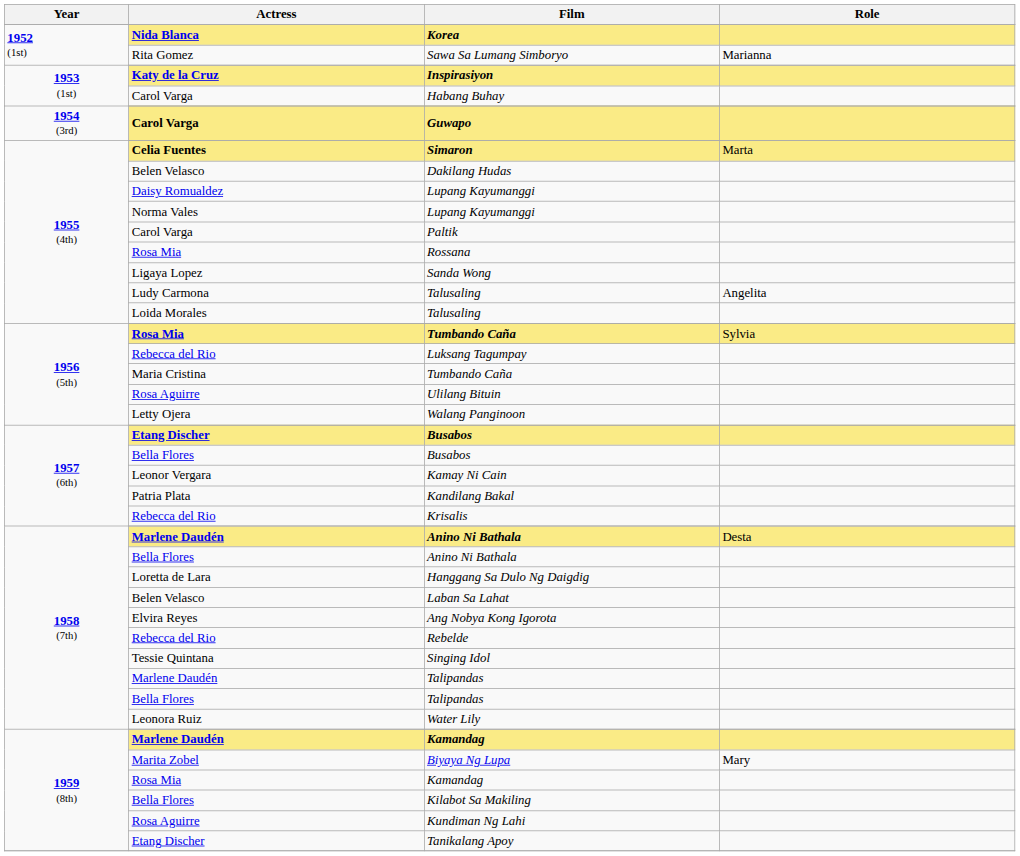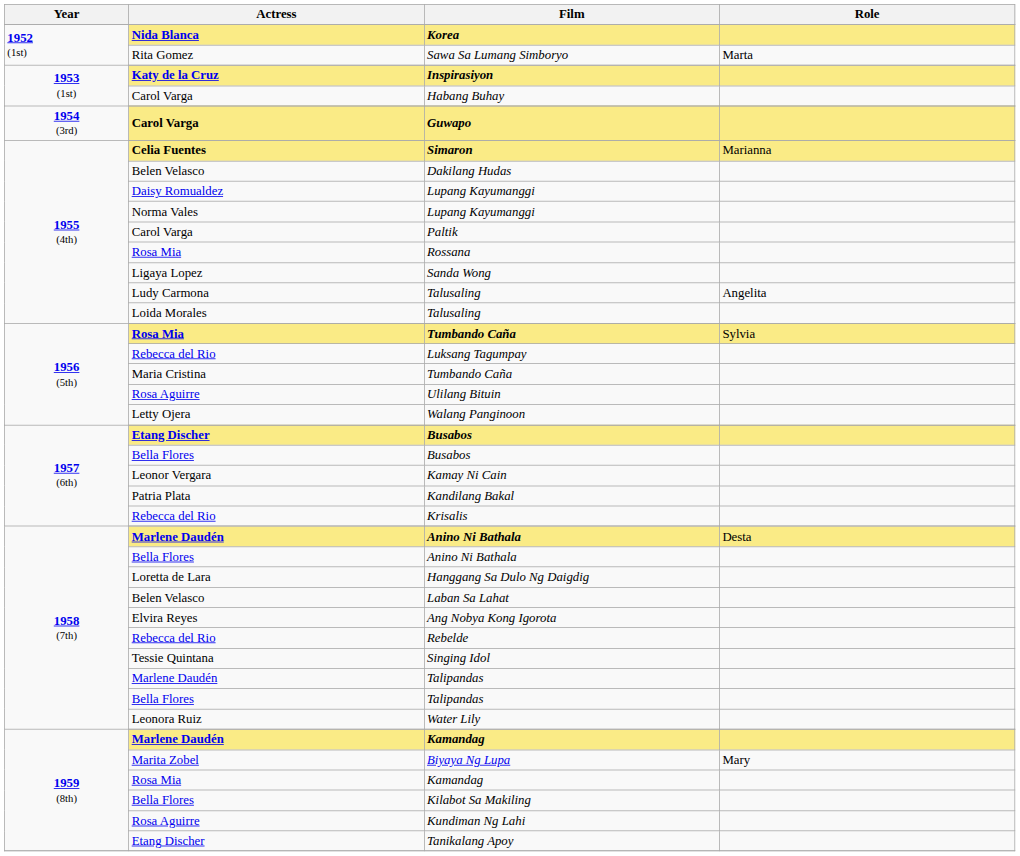 <table class="wikitable" style="width:100%">
 <tr bgcolor="#bebebe">
 <th width="8%">Year</th>
 <th width="19%">Actress</th>
 <th width="19%">Film</th>
 <th width="19%">Role</th>
 </tr>
 <tr>
 </tr>
 <tr>
 <td rowspan=3 style="text-align:middle"><strong><a href='#'>1952</a></strong><br><small>(1st)</small></td>
 </tr>
 <tr style="background:#FAEB86">
 <td><strong><a href='#'>Nida Blanca</a></strong></td>
 <td><strong><em>Korea</em></strong></td>
 <td></td>
 </tr>
 <tr>
 <td>Rita Gomez</td>
 <td><em>Sawa Sa Lumang Simboryo</em></td>
-<td>Marianna</td>
+<td>Marta</td>
 </tr>
 <tr>
 <td rowspan=3 style="text-align:center"><strong><a href='#'>1953</a></strong><br><small>(1st)</small></td>
 </tr>
 <tr style="background:#FAEB86">
 <td><strong><a href='#'>Katy de la Cruz</a></strong></td>
 <td><strong><em>Inspirasiyon</em></strong></td>
 <td></td>
 </tr>
 <tr>
 <td>Carol Varga</td>
 <td><em>Habang Buhay</em></td>
 <td></td>
 </tr>
 <tr>
 <td rowspan=2 style="text-align:center"><strong><a href='#'>1954</a></strong><br><small>(3rd)</small></td>
 </tr>
 <tr style="background:#FAEB86">
 <td><strong>Carol Varga</strong></td>
 <td><strong><em>Guwapo</em></strong></td>
 <td></td>
 </tr>
 <tr>
 <td rowspan=10 style="text-align:center"><strong><a href='#'>1955</a></strong><br><small>(4th)</small></td>
 </tr>
 <tr style="background:#FAEB86">
 <td><strong>Celia Fuentes</strong></td>
 <td><strong><em>Simaron</em></strong></td>
-<td>Marta</td>
+<td>Marianna</td>
 </tr>
 <tr>
 <td>Belen Velasco</td>
 <td><em>Dakilang Hudas</em></td>
 <td></td>
 </tr>
 <tr>
 <td><a href='#'>Daisy Romualdez</a></td>
 <td><em>Lupang Kayumanggi</em></td>
 <td></td>
 </tr>
 <tr>
 <td>Norma Vales</td>
 <td><em>Lupang Kayumanggi</em></td>
 <td></td>
 </tr>
 <tr>
 <td>Carol Varga</td>
 <td><em>Paltik</em></td>
 <td></td>
 </tr>
 <tr>
 <td><a href='#'>Rosa Mia</a></td>
 <td><em>Rossana</em></td>
 <td></td>
 </tr>
 <tr>
 <td>Ligaya Lopez</td>
 <td><em>Sanda Wong</em></td>
 <td></td>
 </tr>
 <tr>
 <td>Ludy Carmona</td>
 <td><em>Talusaling</em></td>
 <td>Angelita</td>
 </tr>
 <tr>
 <td>Loida Morales</td>
 <td><em>Talusaling</em></td>
 <td></td>
 </tr>
 <tr>
 <td rowspan=6 style="text-align:center"><strong><a href='#'>1956</a></strong><br><small>(5th)</small></td>
 </tr>
 <tr style="background:#FAEB86">
 <td><strong><a href='#'>Rosa Mia</a></strong></td>
 <td><strong><em>Tumbando Caña</em></strong></td>
 <td>Sylvia</td>
 </tr>
 <tr>
 <td><a href='#'>Rebecca del Rio</a></td>
 <td><em>Luksang Tagumpay</em></td>
 <td></td>
 </tr>
 <tr>
 <td>Maria Cristina</td>
 <td><em>Tumbando Caña</em></td>
 <td></td>
 </tr>
 <tr>
 <td><a href='#'>Rosa Aguirre</a></td>
 <td><em>Ulilang Bituin</em></td>
 <td></td>
 </tr>
 <tr>
 <td>Letty Ojera</td>
 <td><em>Walang Panginoon</em></td>
 <td></td>
 </tr>
 <tr>
 <td rowspan=6 style="text-align:center"><strong><a href='#'>1957</a></strong><br><small>(6th)</small></td>
 </tr>
 <tr style="background:#FAEB86">
 <td><strong><a href='#'>Etang Discher</a></strong></td>
 <td><strong><em>Busabos</em></strong></td>
 <td></td>
 </tr>
 <tr>
 <td><a href='#'>Bella Flores</a></td>
 <td><em>Busabos</em></td>
 <td></td>
 </tr>
 <tr>
 <td>Leonor Vergara</td>
 <td><em>Kamay Ni Cain</em></td>
 <td></td>
 </tr>
 <tr>
 <td>Patria Plata</td>
 <td><em>Kandilang Bakal</em></td>
 <td></td>
 </tr>
 <tr>
 <td><a href='#'>Rebecca del Rio</a></td>
 <td><em>Krisalis</em></td>
 <td></td>
 </tr>
 <tr>
 <td rowspan=11 style="text-align:center"><strong><a href='#'>1958</a></strong><br><small>(7th)</small></td>
 </tr>
 <tr style="background:#FAEB86">
 <td><strong><a href='#'>Marlene Daudén</a></strong></td>
 <td><strong><em>Anino Ni Bathala</em></strong></td>
 <td>Desta</td>
 </tr>
 <tr>
 <td><a href='#'>Bella Flores</a></td>
 <td><em>Anino Ni Bathala</em></td>
 <td></td>
 </tr>
 <tr>
 <td>Loretta de Lara</td>
 <td><em>Hanggang Sa Dulo Ng Daigdig</em></td>
 <td></td>
 </tr>
 <tr>
 <td>Belen Velasco</td>
 <td><em>Laban Sa Lahat</em></td>
 <td></td>
 </tr>
 <tr>
 <td>Elvira Reyes</td>
 <td><em>Ang Nobya Kong Igorota</em></td>
 <td></td>
 </tr>
 <tr>
 <td><a href='#'>Rebecca del Rio</a></td>
 <td><em>Rebelde</em></td>
 <td></td>
 </tr>
 <tr>
 <td>Tessie Quintana</td>
 <td><em>Singing Idol</em></td>
 <td></td>
 </tr>
 <tr>
 <td><a href='#'>Marlene Daudén</a></td>
 <td><em>Talipandas</em></td>
 <td></td>
 </tr>
 <tr>
 <td><a href='#'>Bella Flores</a></td>
 <td><em>Talipandas</em></td>
 <td></td>
 </tr>
 <tr>
 <td>Leonora Ruiz</td>
 <td><em>Water Lily</em></td>
 <td></td>
 </tr>
 <tr>
 <td rowspan=7 style="text-align:center"><strong><a href='#'>1959</a></strong><br><small>(8th)</small></td>
 </tr>
 <tr style="background:#FAEB86">
 <td><strong><a href='#'>Marlene Daudén</a></strong></td>
 <td><strong><em>Kamandag</em></strong></td>
 <td></td>
 </tr>
 <tr>
 <td><a href='#'>Marita Zobel</a></td>
 <td><em><a href='#'>Biyaya Ng Lupa</a></em></td>
 <td>Mary</td>
 </tr>
 <tr>
 <td><a href='#'>Rosa Mia</a></td>
 <td><em>Kamandag</em></td>
 <td></td>
 </tr>
 <tr>
 <td><a href='#'>Bella Flores</a></td>
 <td><em>Kilabot Sa Makiling</em></td>
 <td></td>
 </tr>
 <tr>
 <td><a href='#'>Rosa Aguirre</a></td>
 <td><em>Kundiman Ng Lahi</em></td>
 <td></td>
 </tr>
 <tr>
 <td><a href='#'>Etang Discher</a></td>
 <td><em>Tanikalang Apoy</em></td>
 <td></td>
 </tr>
 <tr>
 </tr>
 </table>
